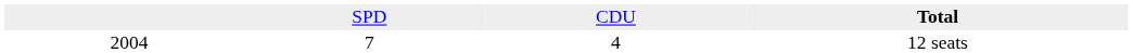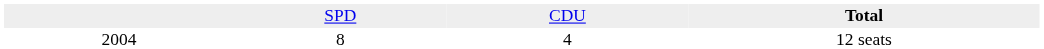 <table border="0" cellpadding="2" cellspacing="0" width="60%">
 <tr bgcolor="#eeeeee" align="center">
 <td></td>
 <td><a href='#'>SPD</a></td>
 <td><a href='#'>CDU</a></td>
 <td><strong>Total</strong></td>
 </tr>
 <tr align="center">
 <td>2004</td>
-<td>7</td>
+<td>8</td>
 <td>4</td>
 <td>12 seats</td>
 </tr>
 </table>
